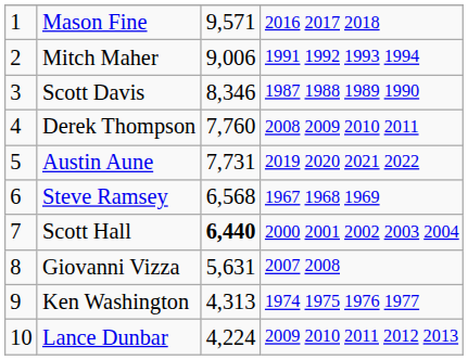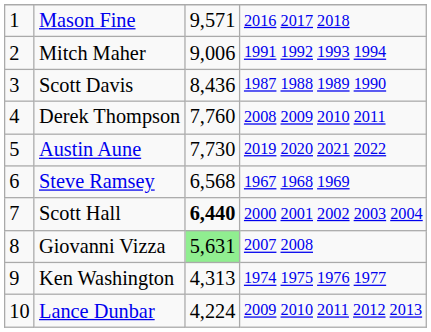 <table class="wikitable">
 <tr>
 </tr>
 <tr>
 <td>1</td>
 <td><a href='#'>Mason Fine</a></td>
 <td><abbr>9,571</abbr></td>
 <td style="font-size:80%;"><a href='#'>2016</a> <a href='#'>2017</a> <a href='#'>2018</a></td>
 </tr>
 <tr>
 <td>2</td>
 <td>Mitch Maher</td>
 <td><abbr>9,006</abbr></td>
 <td style="font-size:80%;"><a href='#'>1991</a> <a href='#'>1992</a> <a href='#'>1993</a> <a href='#'>1994</a></td>
 </tr>
 <tr>
 <td>3</td>
 <td>Scott Davis</td>
-<td><abbr>8,346</abbr></td>
+<td><abbr>8,436</abbr></td>
 <td style="font-size:80%;"><a href='#'>1987</a> <a href='#'>1988</a> <a href='#'>1989</a> <a href='#'>1990</a></td>
 </tr>
 <tr>
 <td>4</td>
 <td>Derek Thompson</td>
 <td><abbr>7,760</abbr></td>
 <td style="font-size:80%;"><a href='#'>2008</a> <a href='#'>2009</a> <a href='#'>2010</a> <a href='#'>2011</a></td>
 </tr>
 <tr>
 <td>5</td>
 <td><a href='#'>Austin Aune</a></td>
-<td><abbr>7,731</abbr></td>
+<td><abbr>7,730</abbr></td>
 <td style="font-size:80%;"><a href='#'>2019</a> <a href='#'>2020</a> <a href='#'>2021</a> <a href='#'>2022</a></td>
 </tr>
 <tr>
 <td>6</td>
 <td><a href='#'>Steve Ramsey</a></td>
 <td><abbr>6,568</abbr></td>
 <td style="font-size:80%;"><a href='#'>1967</a> <a href='#'>1968</a> <a href='#'>1969</a></td>
 </tr>
 <tr>
 <td>7</td>
 <td>Scott Hall</td>
 <td><strong><abbr>6,440</abbr></strong></td>
 <td style="font-size:80%;"><a href='#'>2000</a> <a href='#'>2001</a> <a href='#'>2002</a> <a href='#'>2003</a> <a href='#'>2004</a></td>
 </tr>
 <tr>
 <td>8</td>
 <td>Giovanni Vizza</td>
-<td><abbr>5,631</abbr></td>
+<td style="background: lightgreen;"><abbr>5,631</abbr></td>
 <td style="font-size:80%;"><a href='#'>2007</a> <a href='#'>2008</a></td>
 </tr>
 <tr>
 <td>9</td>
 <td>Ken Washington</td>
 <td><abbr>4,313</abbr></td>
 <td style="font-size:80%;"><a href='#'>1974</a> <a href='#'>1975</a> <a href='#'>1976</a> <a href='#'>1977</a></td>
 </tr>
 <tr>
 <td>10</td>
 <td><a href='#'>Lance Dunbar</a></td>
 <td><abbr>4,224</abbr></td>
 <td style="font-size:80%;"><a href='#'>2009</a> <a href='#'>2010</a> <a href='#'>2011</a> <a href='#'>2012</a> <a href='#'>2013</a></td>
 </tr>
 </table>
